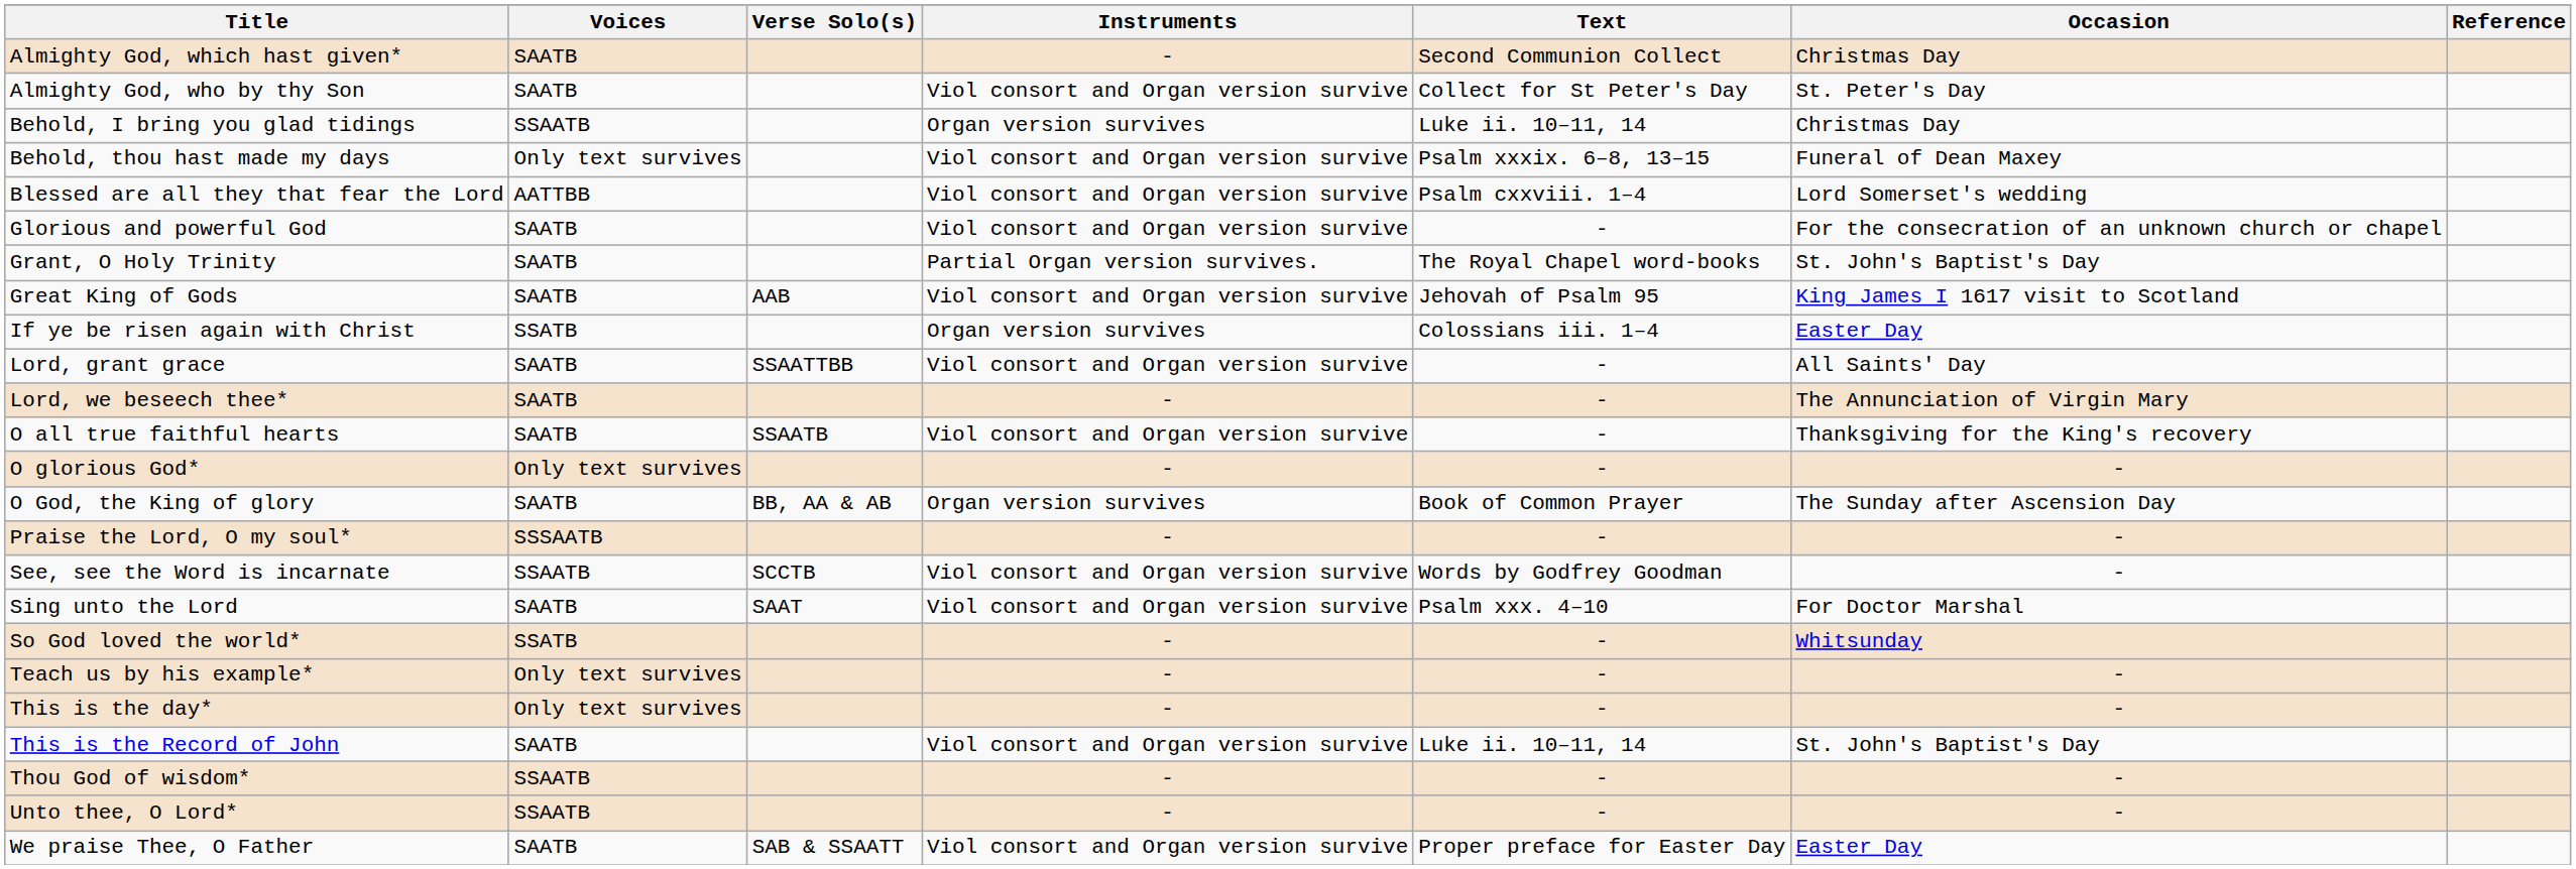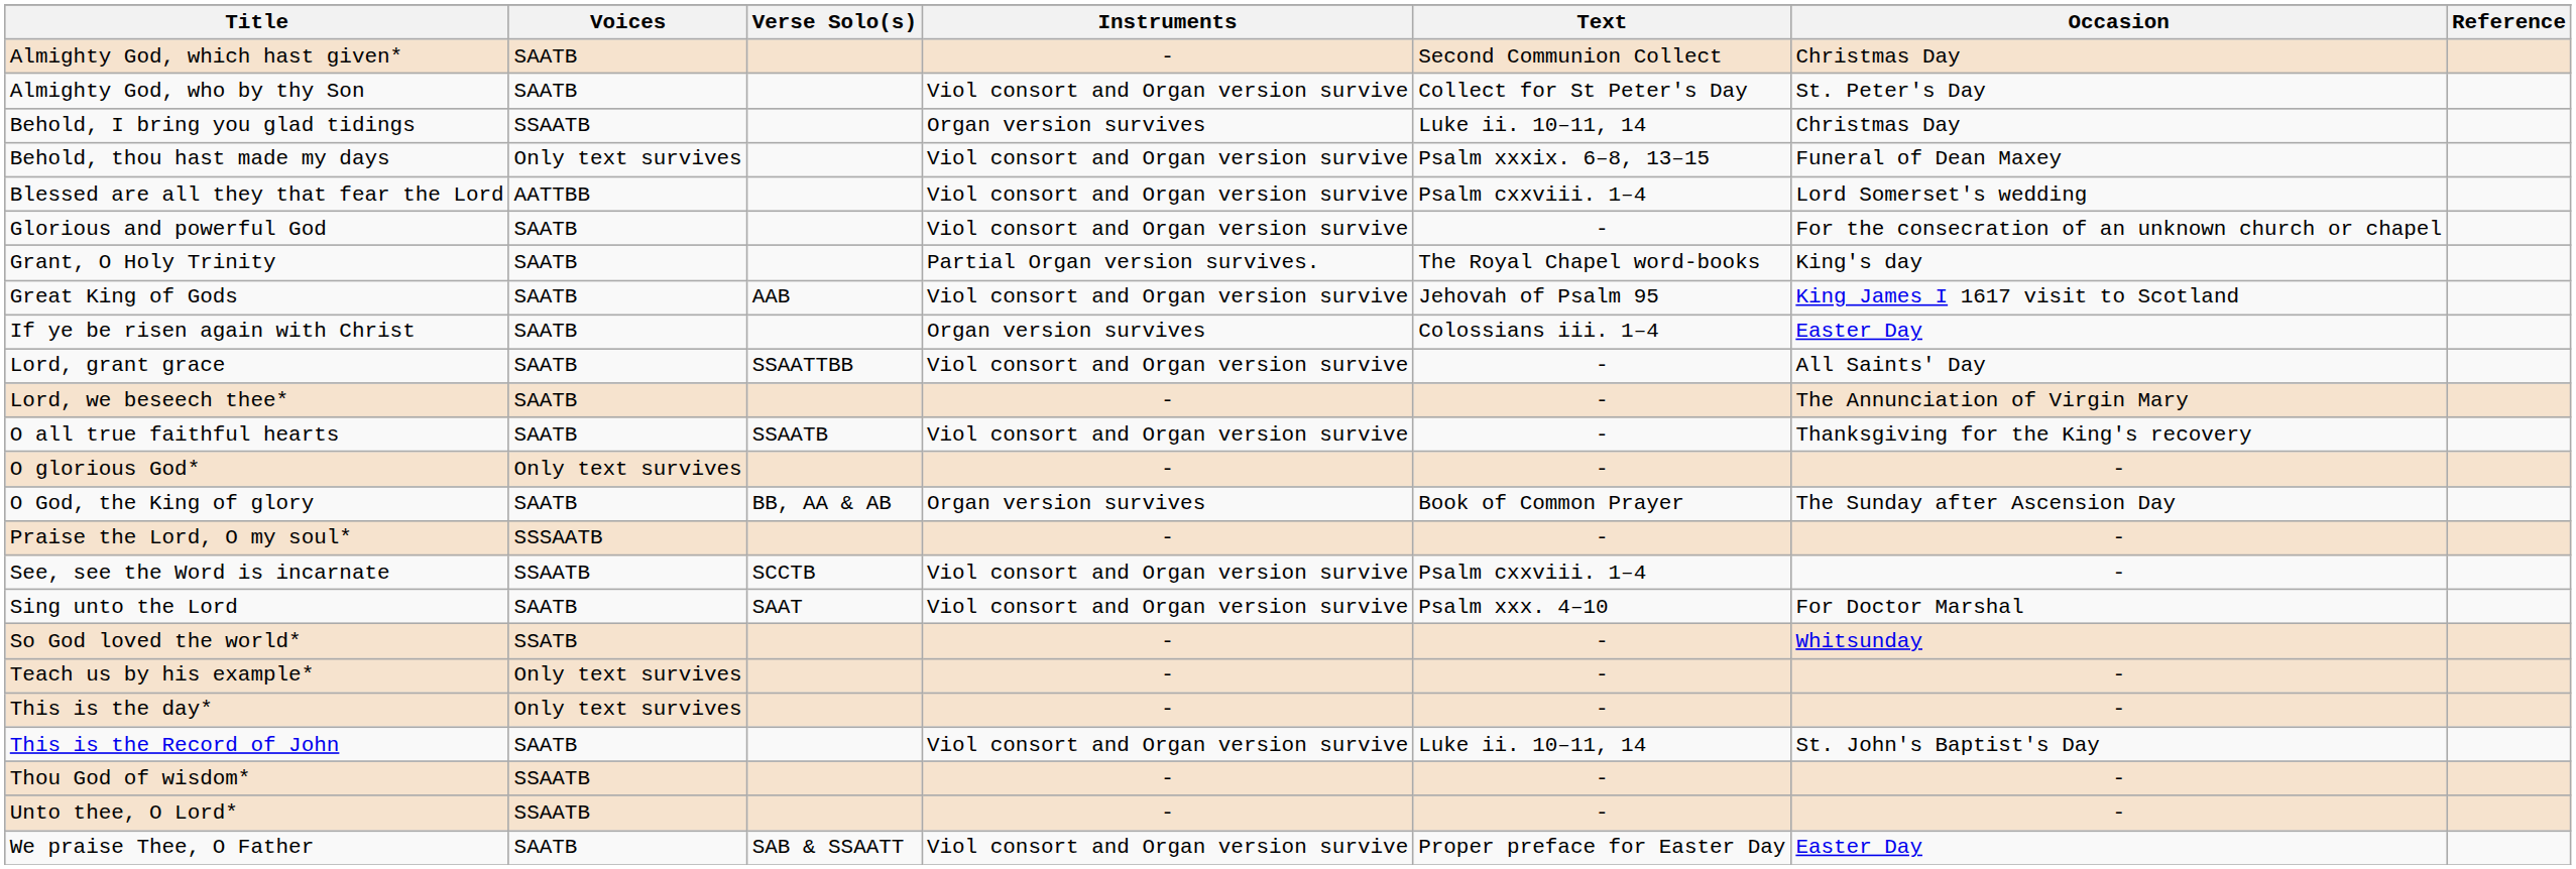 <table class = "wikitable sortable">
 <tr>
 </tr>
 <tr>
 <th scope="col">Title</th>
 <th scope="col">Voices</th>
 <th scope="col">Verse Solo(s)</th>
 <th scope="col">Instruments</th>
 <th scope="col">Text</th>
 <th scope="col">Occasion</th>
 <th scope="col">Reference</th>
 </tr>
 <tr style="background: #F6E3CE;">
 <td>Almighty God, which hast given*</td>
 <td>SAATB</td>
 <td></td>
 <td style="text-align: center;">-</td>
 <td>Second Communion Collect</td>
 <td>Christmas Day</td>
 <td></td>
 </tr>
 <tr>
 <td>Almighty God, who by thy Son</td>
 <td>SAATB</td>
 <td></td>
 <td>Viol consort and Organ version survive</td>
 <td>Collect for St Peter's Day</td>
 <td>St. Peter's Day</td>
 <td> </td>
 </tr>
 <tr>
 <td>Behold, I bring you glad tidings</td>
 <td>SSAATB</td>
 <td></td>
 <td>Organ version survives</td>
 <td>Luke ii. 10–11, 14</td>
 <td>Christmas Day</td>
 <td> </td>
 </tr>
 <tr>
 <td>Behold, thou hast made my days</td>
 <td>Only text survives</td>
 <td></td>
 <td>Viol consort and Organ version survive</td>
 <td>Psalm xxxix. 6–8, 13–15</td>
 <td>Funeral of Dean Maxey</td>
 <td> </td>
 </tr>
 <tr>
 <td>Blessed are all they that fear the Lord</td>
 <td>AATTBB</td>
 <td></td>
 <td>Viol consort and Organ version survive</td>
 <td>Psalm cxxviii. 1–4</td>
 <td>Lord Somerset's wedding</td>
 <td> </td>
 </tr>
 <tr>
 <td>Glorious and powerful God</td>
 <td>SAATB</td>
 <td></td>
 <td>Viol consort and Organ version survive</td>
 <td style="text-align: center;">-</td>
 <td>For the consecration of an unknown church or chapel</td>
 <td> </td>
 </tr>
 <tr>
 <td>Grant, O Holy Trinity</td>
 <td>SAATB</td>
 <td></td>
 <td>Partial Organ version survives.</td>
 <td>The Royal Chapel word-books</td>
-<td>St. John's Baptist's Day</td>
+<td>King's day</td>
 <td> </td>
 </tr>
 <tr>
 <td>Great King of Gods</td>
 <td>SAATB</td>
 <td>AAB</td>
 <td>Viol consort and Organ version survive</td>
 <td>Jehovah of Psalm 95</td>
 <td><a href='#'>King James I</a> 1617 visit to Scotland</td>
 <td>  </td>
 </tr>
 <tr>
 <td>If ye be risen again with Christ</td>
-<td>SSATB</td>
+<td>SAATB</td>
 <td></td>
 <td>Organ version survives</td>
 <td>Colossians iii. 1–4</td>
 <td><a href='#'>Easter Day</a></td>
 <td> </td>
 </tr>
 <tr>
 <td>Lord, grant grace</td>
 <td>SAATB</td>
 <td>SSAATTBB</td>
 <td>Viol consort and Organ version survive</td>
 <td style="text-align: center;">-</td>
 <td>All Saints' Day</td>
 <td> </td>
 </tr>
 <tr style="background: #F6E3CE;">
 <td>Lord, we beseech thee*</td>
 <td>SAATB</td>
 <td></td>
 <td style="text-align: center;">-</td>
 <td style="text-align: center;">-</td>
 <td>The Annunciation of Virgin Mary</td>
 <td></td>
 </tr>
 <tr>
 <td>O all true faithful hearts</td>
 <td>SAATB</td>
 <td>SSAATB</td>
 <td>Viol consort and Organ version survive</td>
 <td style="text-align: center;">-</td>
 <td>Thanksgiving for the King's recovery</td>
 <td> </td>
 </tr>
 <tr style="background: #F6E3CE;">
 <td>O glorious God*</td>
 <td>Only text survives</td>
 <td></td>
 <td style="text-align: center;">-</td>
 <td style="text-align: center;">-</td>
 <td style="text-align: center;">-</td>
 <td></td>
 </tr>
 <tr>
 <td>O God, the King of glory</td>
 <td>SAATB</td>
 <td>BB, AA & AB</td>
 <td>Organ version survives</td>
 <td>Book of Common Prayer</td>
 <td>The Sunday after Ascension Day</td>
 <td> </td>
 </tr>
 <tr style="background: #F6E3CE;">
 <td>Praise the Lord, O my soul*</td>
 <td>SSSAATB</td>
 <td></td>
 <td style="text-align: center;">-</td>
 <td style="text-align: center;">-</td>
 <td style="text-align: center;">-</td>
 <td></td>
 </tr>
 <tr>
 <td>See, see the Word is incarnate</td>
 <td>SSAATB</td>
 <td>SCCTB</td>
 <td>Viol consort and Organ version survive</td>
-<td>Words by Godfrey Goodman</td>
+<td>Psalm cxxviii. 1–4</td>
 <td style="text-align: center;">-</td>
 <td> </td>
 </tr>
 <tr>
 <td>Sing unto the Lord</td>
 <td>SAATB</td>
 <td>SAAT</td>
 <td>Viol consort and Organ version survive</td>
 <td>Psalm xxx. 4–10</td>
 <td>For Doctor Marshal</td>
 <td> </td>
 </tr>
 <tr style="background: #F6E3CE;">
 <td>So God loved the world*</td>
 <td>SSATB</td>
 <td></td>
 <td style="text-align: center;">-</td>
 <td style="text-align: center;">-</td>
 <td><a href='#'>Whitsunday</a></td>
 <td></td>
 </tr>
 <tr style="background: #F6E3CE;">
 <td>Teach us by his example*</td>
 <td>Only text survives</td>
 <td></td>
 <td style="text-align: center;">-</td>
 <td style="text-align: center;">-</td>
 <td style="text-align: center;">-</td>
 <td></td>
 </tr>
 <tr style="background: #F6E3CE;">
 <td>This is the day*</td>
 <td>Only text survives</td>
 <td></td>
 <td style="text-align: center;">-</td>
 <td style="text-align: center;">-</td>
 <td style="text-align: center;">-</td>
 <td></td>
 </tr>
 <tr>
 <td><a href='#'>This is the Record of John</a></td>
 <td>SAATB</td>
 <td></td>
 <td>Viol consort and Organ version survive</td>
 <td>Luke ii. 10–11, 14</td>
 <td>St. John's Baptist's Day</td>
 <td> </td>
 </tr>
 <tr style="background: #F6E3CE;">
 <td>Thou God of wisdom*</td>
 <td>SSAATB</td>
 <td></td>
 <td style="text-align: center;">-</td>
 <td style="text-align: center;">-</td>
 <td style="text-align: center;">-</td>
 <td></td>
 </tr>
 <tr style="background: #F6E3CE;">
 <td>Unto thee, O Lord*</td>
 <td>SSAATB</td>
 <td></td>
 <td style="text-align: center;">-</td>
 <td style="text-align: center;">-</td>
 <td style="text-align: center;">-</td>
 <td></td>
 </tr>
 <tr>
 <td>We praise Thee, O Father</td>
 <td>SAATB</td>
 <td>SAB & SSAATT</td>
 <td>Viol consort and Organ version survive</td>
 <td>Proper preface for Easter Day</td>
 <td><a href='#'>Easter Day</a></td>
 <td> </td>
 </tr>
 </table>
